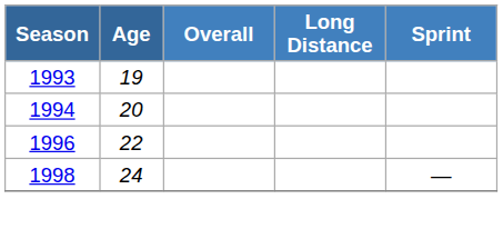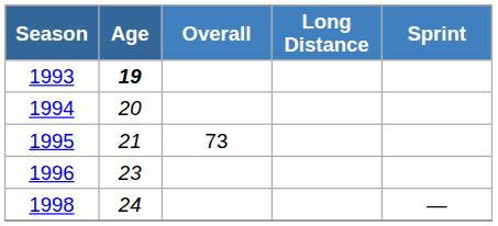 <table class="wikitable" style="font-size:95%; text-align:center; border:grey solid 1px; border-collapse:collapse; background:#ffffff;">
 <tr>
 <th style="background-color:#369; color:white; width:60px;" rowspan="2"> Season </th>
 <th style="background-color:#369; color:white; width:40px;" rowspan="2"> Age </th>
 </tr>
 <tr>
 <th style="background-color:#4180be; color:white; width:75px;">Overall</th>
 <th style="background-color:#4180be; color:white; width:75px;">Long Distance</th>
 <th style="background-color:#4180be; color:white; width:75px;">Sprint</th>
 </tr>
 <tr>
 <td><a href='#'>1993</a></td>
-<td><em>19</em></td>
+<td><strong><em>19</em></strong></td>
 <td></td>
 <td></td>
 <td></td>
 </tr>
 <tr>
 <td><a href='#'>1994</a></td>
 <td><em>20</em></td>
 <td></td>
 <td></td>
 <td></td>
 </tr>
 <tr>
+<td><a href='#'>1995</a></td>
+<td><em>21</em></td>
+<td>73</td>
+<td></td>
+<td></td>
+</tr>
+<tr>
 <td><a href='#'>1996</a></td>
-<td><em>22</em></td>
+<td><em>23</em></td>
 <td></td>
 <td></td>
 <td></td>
 </tr>
 <tr>
 <td><a href='#'>1998</a></td>
 <td><em>24</em></td>
 <td></td>
 <td></td>
 <td>—</td>
 </tr>
 <tr>
 </tr>
 </table>
